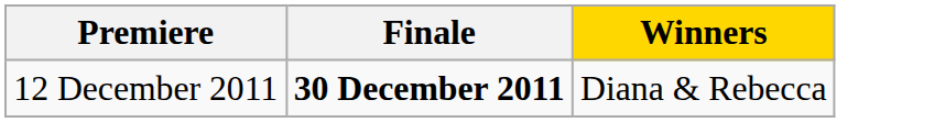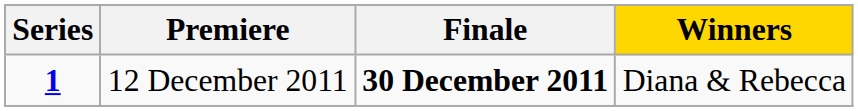 <table class="wikitable"  style="text-align:center;">
 <tr>
+<th scope="col">Series</th>
 <th scope="col">Premiere</th>
 <th scope="col">Finale</th>
 <th style="background:gold;">Winners</th>
 </tr>
 <tr>
+<td><strong><a href='#'>1</a></strong></td>
 <td>12 December 2011</td>
 <td><strong>30 December 2011</strong></td>
 <td>Diana & Rebecca</td>
 </tr>
 </table>
